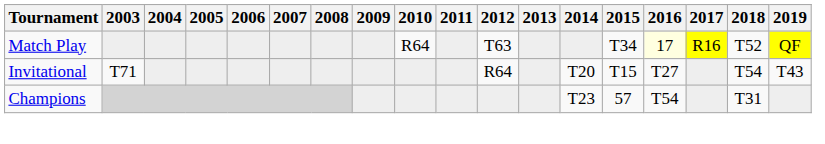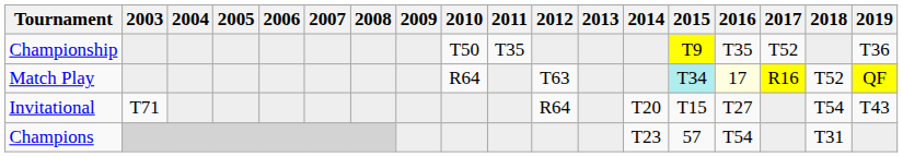 <table class="wikitable" style="text-align:center;">
 <tr>
 <th>Tournament</th>
 <th>2003</th>
 <th>2004</th>
 <th>2005</th>
 <th>2006</th>
 <th>2007</th>
 <th>2008</th>
 <th>2009</th>
 <th>2010</th>
 <th>2011</th>
 <th>2012</th>
 <th>2013</th>
 <th>2014</th>
 <th>2015</th>
 <th>2016</th>
 <th>2017</th>
 <th>2018</th>
 <th>2019</th>
 </tr>
 <tr>
+<td align="left"><a href='#'>Championship</a></td>
+<td style="background:#eeeeee;"></td>
+<td style="background:#eeeeee;"></td>
+<td style="background:#eeeeee;"></td>
+<td style="background:#eeeeee;"></td>
+<td style="background:#eeeeee;"></td>
+<td style="background:#eeeeee;"></td>
+<td style="background:#eeeeee;"></td>
+<td>T50</td>
+<td>T35</td>
+<td style="background:#eeeeee;"></td>
+<td style="background:#eeeeee;"></td>
+<td style="background:#eeeeee;"></td>
+<td style="background:yellow;">T9</td>
+<td>T35</td>
+<td>T52</td>
+<td style="background:#eeeeee;"></td>
+<td>T36</td>
+</tr>
+<tr>
 <td align="left"><a href='#'>Match Play</a></td>
 <td style="background:#eeeeee;"></td>
 <td style="background:#eeeeee;"></td>
 <td style="background:#eeeeee;"></td>
 <td style="background:#eeeeee;"></td>
 <td style="background:#eeeeee;"></td>
 <td style="background:#eeeeee;"></td>
 <td style="background:#eeeeee;"></td>
 <td>R64</td>
 <td style="background:#eeeeee;"></td>
 <td>T63</td>
 <td style="background:#eeeeee;"></td>
 <td style="background:#eeeeee;"></td>
-<td>T34</td>
+<td style="background: paleturquoise;">T34</td>
 <td style="background: lightyellow;">17</td>
 <td style="background:yellow;">R16</td>
 <td>T52</td>
 <td style="background:yellow;">QF</td>
 </tr>
 <tr>
 <td align="left"><a href='#'>Invitational</a></td>
 <td>T71</td>
 <td style="background:#eeeeee;"></td>
 <td style="background:#eeeeee;"></td>
 <td style="background:#eeeeee;"></td>
 <td style="background:#eeeeee;"></td>
 <td style="background:#eeeeee;"></td>
 <td style="background:#eeeeee;"></td>
 <td style="background:#eeeeee;"></td>
 <td style="background:#eeeeee;"></td>
 <td>R64</td>
 <td style="background:#eeeeee;"></td>
 <td>T20</td>
 <td>T15</td>
 <td>T27</td>
 <td style="background:#eeeeee;"></td>
 <td>T54</td>
 <td>T43</td>
 </tr>
 <tr>
 <td align="left"><a href='#'>Champions</a></td>
 <td colspan=6 style="background:#D3D3D3;"></td>
 <td style="background:#eeeeee;"></td>
 <td style="background:#eeeeee;"></td>
 <td style="background:#eeeeee;"></td>
 <td style="background:#eeeeee;"></td>
 <td style="background:#eeeeee;"></td>
 <td>T23</td>
 <td>57</td>
 <td>T54</td>
 <td style="background:#eeeeee;"></td>
 <td>T31</td>
 <td style="background:#eeeeee;"></td>
 </tr>
 </table>
